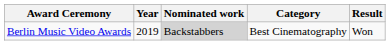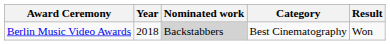 <table class="wikitable">
 <tr>
 <th>Award Ceremony</th>
 <th>Year</th>
 <th>Nominated work</th>
 <th>Category</th>
 <th>Result</th>
 </tr>
 <tr>
 <td><a href='#'>Berlin Music Video Awards</a></td>
-<td>2019</td>
+<td>2018</td>
 <td style="background: lightgrey;">Backstabbers</td>
 <td>Best Cinematography</td>
 <td>Won</td>
 </tr>
 </table>
